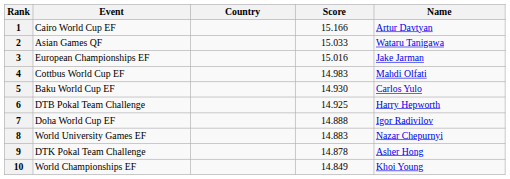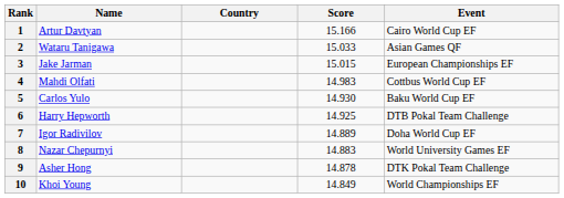 <table class="wikitable sortable" style="width:65%;">
 <tr>
 <th style="text-align:center; width:5%;">Rank</th>
-<th style="text-align:center; width:30%;">Event</th>
+<th style="text-align:center; width:25%;">Name</th>
 <th style="text-align:center; width:20%;">Country</th>
 <th style="text-align:center; width:15%;">Score</th>
-<th style="text-align:center; width:25%;">Name</th>
+<th style="text-align:center; width:30%;">Event</th>
 </tr>
 <tr>
 <th>1</th>
-<td>Cairo World Cup EF</td>
+<td><a href='#'>Artur Davtyan</a></td>
 <td></td>
 <td align="center">15.166</td>
-<td><a href='#'>Artur Davtyan</a></td>
+<td>Cairo World Cup EF</td>
 </tr>
 <tr>
 <th>2</th>
-<td>Asian Games QF</td>
+<td><a href='#'>Wataru Tanigawa</a></td>
 <td></td>
 <td align="center">15.033</td>
-<td><a href='#'>Wataru Tanigawa</a></td>
+<td>Asian Games QF</td>
 </tr>
 <tr>
 <th>3</th>
+<td><a href='#'>Jake Jarman</a></td>
+<td></td>
+<td align="center">15.015</td>
 <td>European Championships EF</td>
-<td></td>
-<td align="center">15.016</td>
-<td><a href='#'>Jake Jarman</a></td>
 </tr>
 <tr>
 <th>4</th>
-<td>Cottbus World Cup EF</td>
+<td><a href='#'>Mahdi Olfati</a></td>
 <td></td>
 <td align="center">14.983</td>
-<td><a href='#'>Mahdi Olfati</a></td>
+<td>Cottbus World Cup EF</td>
 </tr>
 <tr>
 <th>5</th>
-<td>Baku World Cup EF</td>
+<td><a href='#'>Carlos Yulo</a></td>
 <td></td>
 <td align="center">14.930</td>
-<td><a href='#'>Carlos Yulo</a></td>
+<td>Baku World Cup EF</td>
 </tr>
 <tr>
 <th>6</th>
-<td>DTB Pokal Team Challenge</td>
+<td><a href='#'>Harry Hepworth</a></td>
 <td></td>
 <td align="center">14.925</td>
-<td><a href='#'>Harry Hepworth</a></td>
+<td>DTB Pokal Team Challenge</td>
 </tr>
 <tr>
 <th>7</th>
+<td><a href='#'>Igor Radivilov</a></td>
+<td></td>
+<td align="center">14.889</td>
 <td>Doha World Cup EF</td>
-<td></td>
-<td align="center">14.888</td>
-<td><a href='#'>Igor Radivilov</a></td>
 </tr>
 <tr>
 <th>8</th>
-<td>World University Games EF</td>
+<td><a href='#'>Nazar Chepurnyi</a></td>
 <td></td>
 <td align="center">14.883</td>
-<td><a href='#'>Nazar Chepurnyi</a></td>
+<td>World University Games EF</td>
 </tr>
 <tr>
 <th>9</th>
-<td>DTK Pokal Team Challenge</td>
+<td><a href='#'>Asher Hong</a></td>
 <td></td>
 <td align="center">14.878</td>
-<td><a href='#'>Asher Hong</a></td>
+<td>DTK Pokal Team Challenge</td>
 </tr>
 <tr>
 <th>10</th>
-<td>World Championships EF</td>
+<td><a href='#'>Khoi Young</a></td>
 <td></td>
 <td align="center">14.849</td>
-<td><a href='#'>Khoi Young</a></td>
+<td>World Championships EF</td>
 </tr>
 </table>
